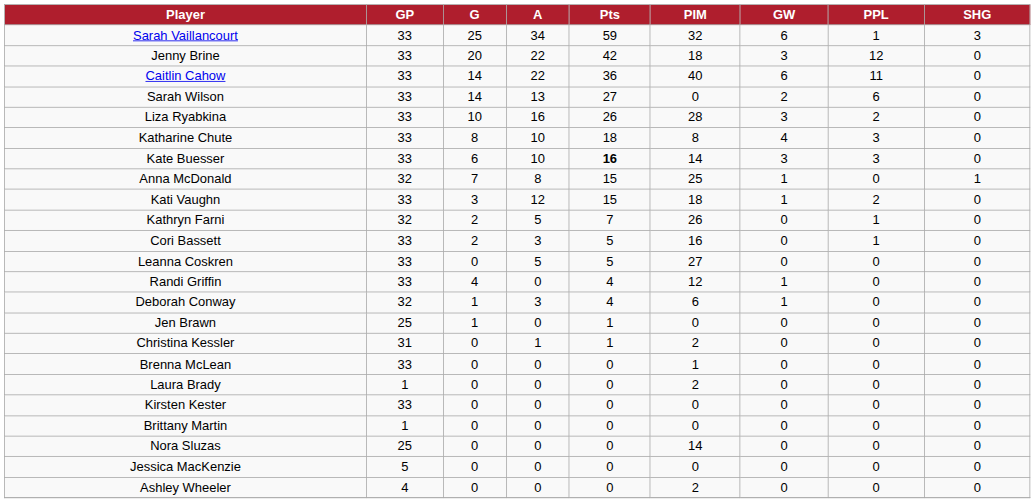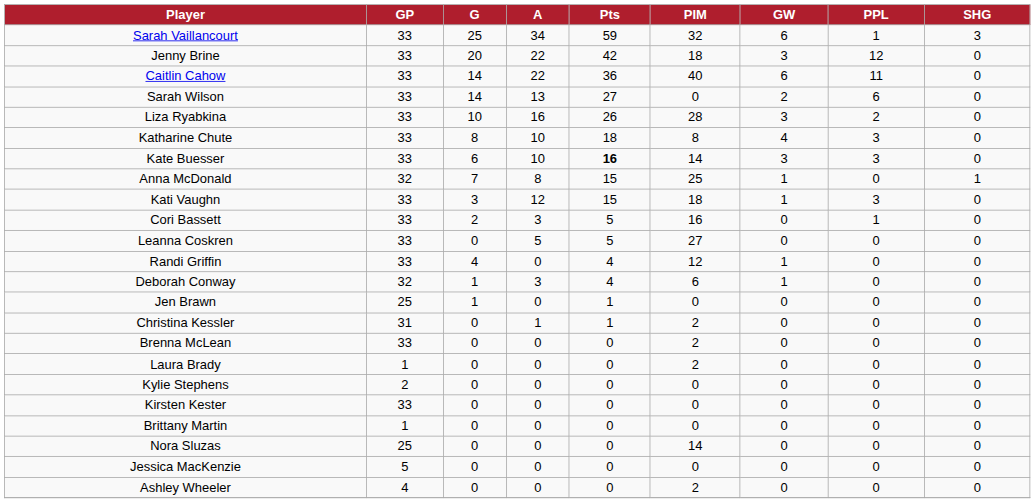 <table class="wikitable" width="80%">
 <tr align="center"  style=" background:#AF1E2D;color:#FFFFFF;">
 <td><strong>Player</strong></td>
 <td><strong>GP</strong></td>
 <td><strong>G</strong></td>
 <td><strong>A</strong></td>
 <td><strong>Pts</strong></td>
 <td><strong>PIM</strong></td>
 <td><strong>GW</strong></td>
 <td><strong>PPL</strong></td>
 <td><strong>SHG</strong></td>
 </tr>
 <tr align="center" bgcolor="">
 <td><a href='#'>Sarah Vaillancourt</a></td>
 <td>33</td>
 <td>25</td>
 <td>34</td>
 <td>59</td>
 <td>32</td>
 <td>6</td>
 <td>1</td>
 <td>3</td>
 </tr>
 <tr align="center" bgcolor="">
 <td>Jenny Brine</td>
 <td>33</td>
 <td>20</td>
 <td>22</td>
 <td>42</td>
 <td>18</td>
 <td>3</td>
 <td>12</td>
 <td>0</td>
 </tr>
 <tr align="center" bgcolor="">
 <td><a href='#'>Caitlin Cahow</a></td>
 <td>33</td>
 <td>14</td>
 <td>22</td>
 <td>36</td>
 <td>40</td>
 <td>6</td>
 <td>11</td>
 <td>0</td>
 </tr>
 <tr align="center" bgcolor="">
 <td>Sarah Wilson</td>
 <td>33</td>
 <td>14</td>
 <td>13</td>
 <td>27</td>
 <td>0</td>
 <td>2</td>
 <td>6</td>
 <td>0</td>
 </tr>
 <tr align="center" bgcolor="">
 <td>Liza Ryabkina</td>
 <td>33</td>
 <td>10</td>
 <td>16</td>
 <td>26</td>
 <td>28</td>
 <td>3</td>
 <td>2</td>
 <td>0</td>
 </tr>
 <tr align="center" bgcolor="">
 <td>Katharine Chute</td>
 <td>33</td>
 <td>8</td>
 <td>10</td>
 <td>18</td>
 <td>8</td>
 <td>4</td>
 <td>3</td>
 <td>0</td>
 </tr>
 <tr align="center" bgcolor="">
 <td>Kate Buesser</td>
 <td>33</td>
 <td>6</td>
 <td>10</td>
 <td><strong>16</strong></td>
 <td>14</td>
 <td>3</td>
 <td>3</td>
 <td>0</td>
 </tr>
 <tr align="center" bgcolor="">
 <td>Anna McDonald</td>
 <td>32</td>
 <td>7</td>
 <td>8</td>
 <td>15</td>
 <td>25</td>
 <td>1</td>
 <td>0</td>
 <td>1</td>
 </tr>
 <tr align="center" bgcolor="">
 <td>Kati Vaughn</td>
 <td>33</td>
 <td>3</td>
 <td>12</td>
 <td>15</td>
 <td>18</td>
 <td>1</td>
-<td>2</td>
-<td>0</td>
-</tr>
-<tr align="center" bgcolor="">
-<td>Kathryn Farni</td>
-<td>32</td>
-<td>2</td>
-<td>5</td>
-<td>7</td>
-<td>26</td>
-<td>0</td>
-<td>1</td>
+<td>3</td>
 <td>0</td>
 </tr>
 <tr align="center" bgcolor="">
 <td>Cori Bassett</td>
 <td>33</td>
 <td>2</td>
 <td>3</td>
 <td>5</td>
 <td>16</td>
 <td>0</td>
 <td>1</td>
 <td>0</td>
 </tr>
 <tr align="center" bgcolor="">
 <td>Leanna Coskren</td>
 <td>33</td>
 <td>0</td>
 <td>5</td>
 <td>5</td>
 <td>27</td>
 <td>0</td>
 <td>0</td>
 <td>0</td>
 </tr>
 <tr align="center" bgcolor="">
 <td>Randi Griffin</td>
 <td>33</td>
 <td>4</td>
 <td>0</td>
 <td>4</td>
 <td>12</td>
 <td>1</td>
 <td>0</td>
 <td>0</td>
 </tr>
 <tr align="center" bgcolor="">
 <td>Deborah Conway</td>
 <td>32</td>
 <td>1</td>
 <td>3</td>
 <td>4</td>
 <td>6</td>
 <td>1</td>
 <td>0</td>
 <td>0</td>
 </tr>
 <tr align="center" bgcolor="">
 <td>Jen Brawn</td>
 <td>25</td>
 <td>1</td>
 <td>0</td>
 <td>1</td>
 <td>0</td>
 <td>0</td>
 <td>0</td>
 <td>0</td>
 </tr>
 <tr align="center" bgcolor="">
 <td>Christina Kessler</td>
 <td>31</td>
 <td>0</td>
 <td>1</td>
 <td>1</td>
 <td>2</td>
 <td>0</td>
 <td>0</td>
 <td>0</td>
 </tr>
 <tr align="center" bgcolor="">
 <td>Brenna McLean</td>
 <td>33</td>
 <td>0</td>
 <td>0</td>
 <td>0</td>
-<td>1</td>
+<td>2</td>
 <td>0</td>
 <td>0</td>
 <td>0</td>
 </tr>
 <tr align="center" bgcolor="">
 <td>Laura Brady</td>
 <td>1</td>
 <td>0</td>
 <td>0</td>
 <td>0</td>
 <td>2</td>
+<td>0</td>
+<td>0</td>
+<td>0</td>
+</tr>
+<tr align="center" bgcolor="">
+<td>Kylie Stephens</td>
+<td>2</td>
+<td>0</td>
+<td>0</td>
+<td>0</td>
+<td>0</td>
 <td>0</td>
 <td>0</td>
 <td>0</td>
 </tr>
 <tr align="center" bgcolor="">
 <td>Kirsten Kester</td>
 <td>33</td>
 <td>0</td>
 <td>0</td>
 <td>0</td>
 <td>0</td>
 <td>0</td>
 <td>0</td>
 <td>0</td>
 </tr>
 <tr align="center" bgcolor="">
 <td>Brittany Martin</td>
 <td>1</td>
 <td>0</td>
 <td>0</td>
 <td>0</td>
 <td>0</td>
 <td>0</td>
 <td>0</td>
 <td>0</td>
 </tr>
 <tr align="center" bgcolor="">
 <td>Nora Sluzas</td>
 <td>25</td>
 <td>0</td>
 <td>0</td>
 <td>0</td>
 <td>14</td>
 <td>0</td>
 <td>0</td>
 <td>0</td>
 </tr>
 <tr align="center" bgcolor="">
 <td>Jessica MacKenzie</td>
 <td>5</td>
 <td>0</td>
 <td>0</td>
 <td>0</td>
 <td>0</td>
 <td>0</td>
 <td>0</td>
 <td>0</td>
 </tr>
 <tr align="center" bgcolor="">
 <td>Ashley Wheeler</td>
 <td>4</td>
 <td>0</td>
 <td>0</td>
 <td>0</td>
 <td>2</td>
 <td>0</td>
 <td>0</td>
 <td>0</td>
 </tr>
 <tr align="center" bgcolor="">
 </tr>
 </table>
